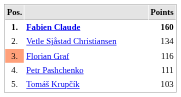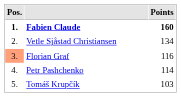 <table cellspacing="1" cellpadding="3" style="border:1px solid #AAAAAA;font-size:90%">
 <tr bgcolor="#E4E4E4">
 <th style="border-bottom:1px solid #AAAAAA" width=10>Pos.</th>
 <th style="border-bottom:1px solid #AAAAAA" width=200></th>
 <th style="border-bottom:1px solid #AAAAAA" width=20>Points</th>
 </tr>
 <tr>
 <td align="center"><strong>1.</strong></td>
 <td> <strong><a href='#'>Fabien Claude</a></strong></td>
 <td align="right"><strong>160</strong></td>
 </tr>
 <tr>
 <td align="center">2.</td>
 <td> <a href='#'>Vetle Sjåstad Christiansen</a></td>
 <td align="right">134</td>
 </tr>
 <tr>
 <td align="center" style="background: lightsalmon;">3.</td>
 <td> <a href='#'>Florian Graf</a></td>
 <td align="right">116</td>
 </tr>
 <tr>
 <td align="center">4.</td>
 <td> <a href='#'>Petr Pashchenko</a></td>
-<td align="right">111</td>
+<td align="right">114</td>
 </tr>
 <tr>
 <td align="center">5.</td>
 <td> <a href='#'>Tomáš Krupčík</a></td>
 <td align="right">103</td>
 </tr>
 </table>
